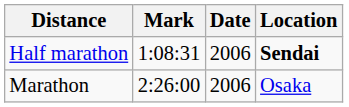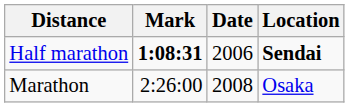 <table class="wikitable" |]>
 <tr>
 <th>Distance</th>
 <th>Mark</th>
 <th>Date</th>
 <th>Location</th>
 </tr>
 <tr>
 <td><a href='#'>Half marathon</a></td>
-<td align=right>1:08:31</td>
+<td align=right><strong>1:08:31</strong></td>
 <td align=right>2006</td>
 <td><strong>Sendai</strong></td>
 </tr>
 <tr>
 <td>Marathon</td>
 <td align=right>2:26:00</td>
-<td align=right>2006</td>
+<td align=right>2008</td>
 <td><a href='#'>Osaka</a></td>
 </tr>
 </table>
